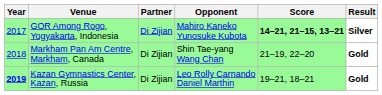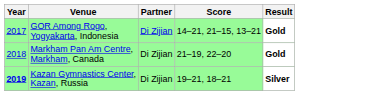 <table class="sortable wikitable" style="font-size: 90%;">
 <tr>
 <th>Year</th>
 <th>Venue</th>
 <th>Partner</th>
-<th>Opponent</th>
 <th>Score</th>
 <th>Result</th>
 </tr>
 <tr style="background:#98FB98">
 <td align="center"><a href='#'>2017</a></td>
 <td align="left"><a href='#'>GOR Among Rogo</a>,<br><a href='#'>Yogyakarta</a>, Indonesia</td>
 <td align="left"> <a href='#'>Di Zijian</a></td>
-<td align="left"> <a href='#'>Mahiro Kaneko</a><br> <a href='#'>Yunosuke Kubota</a></td>
-<td align="left"><strong>14–21, 21–15,  13–21</strong></td>
-<td style="text-align:left; background:white"> <strong>Silver</strong></td>
+<td align="left">14–21, 21–15,  13–21</td>
+<td style="text-align:left; background:white"> <strong>Gold</strong></td>
 </tr>
 <tr style="background:#98FB98">
 <td align="center"><a href='#'>2018</a></td>
 <td align="left"><a href='#'>Markham Pan Am Centre</a>,<br><a href='#'>Markham</a>, Canada</td>
 <td align="left"> Di Zijian</td>
-<td align="left"> Shin Tae-yang<br> <a href='#'>Wang Chan</a></td>
 <td align="left">21–19, 22–20</td>
 <td style="text-align:left; background:white"> <strong>Gold</strong></td>
 </tr>
 <tr style="background:#98FB98">
 <td align="center"><strong><a href='#'>2019</a></strong></td>
 <td align="left"><a href='#'>Kazan Gymnastics Center</a>,<br><a href='#'>Kazan</a>, Russia</td>
 <td align="left"> Di Zijian</td>
-<td align="left"> <a href='#'>Leo Rolly Carnando</a><br> <a href='#'>Daniel Marthin</a></td>
 <td align="left">19–21, 18–21</td>
-<td style="text-align:left; background:white"> <strong>Gold</strong></td>
+<td style="text-align:left; background:white"> <strong>Silver</strong></td>
 </tr>
 </table>
